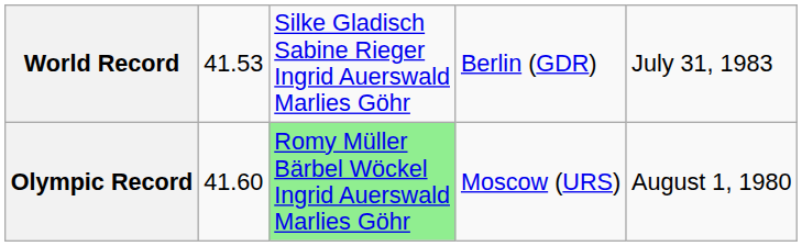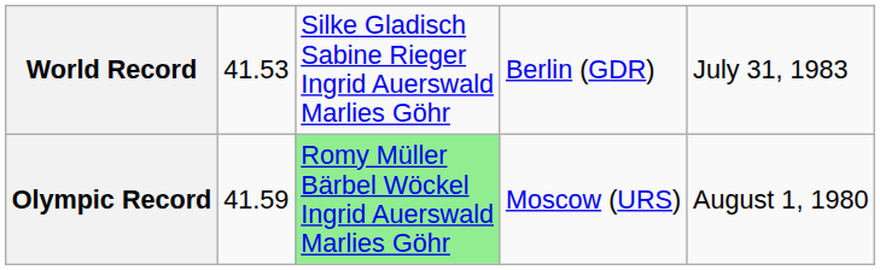 <table class="wikitable" style="text-align:left">
 <tr>
 <th>World Record</th>
 <td>41.53</td>
 <td> <a href='#'>Silke Gladisch</a><br> <a href='#'>Sabine Rieger</a> <br> <a href='#'>Ingrid Auerswald</a><br> <a href='#'>Marlies Göhr</a></td>
 <td><a href='#'>Berlin</a> (<a href='#'>GDR</a>)</td>
 <td>July 31, 1983</td>
 </tr>
 <tr>
 <th>Olympic Record</th>
-<td>41.60</td>
+<td>41.59</td>
 <td style="background: lightgreen;"> <a href='#'>Romy Müller</a><br> <a href='#'>Bärbel Wöckel</a> <br> <a href='#'>Ingrid Auerswald</a><br> <a href='#'>Marlies Göhr</a></td>
 <td><a href='#'>Moscow</a> (<a href='#'>URS</a>)</td>
 <td>August 1, 1980</td>
 </tr>
 </table>
